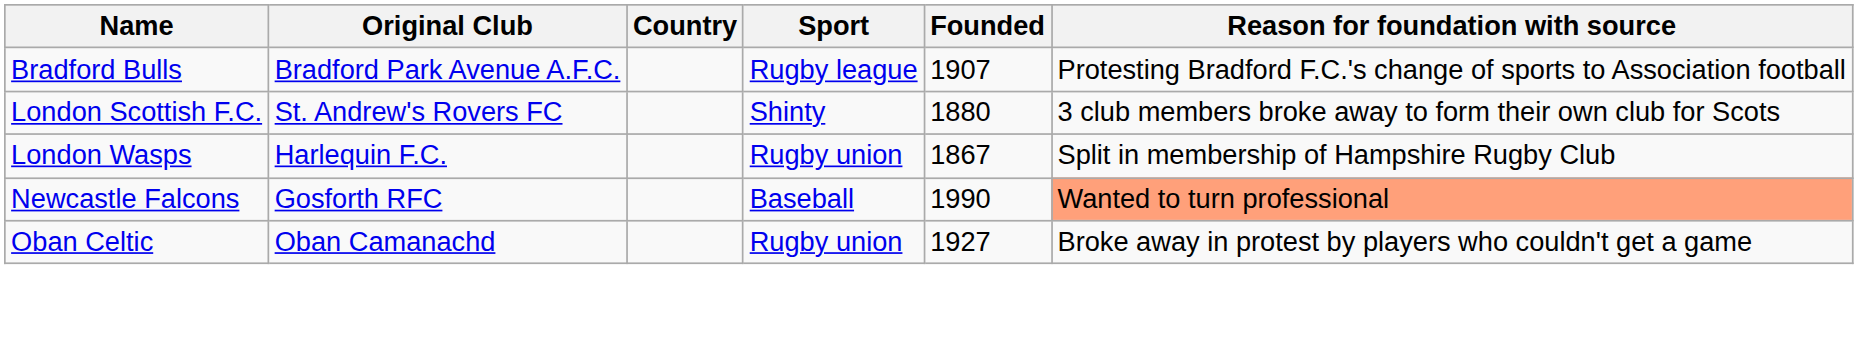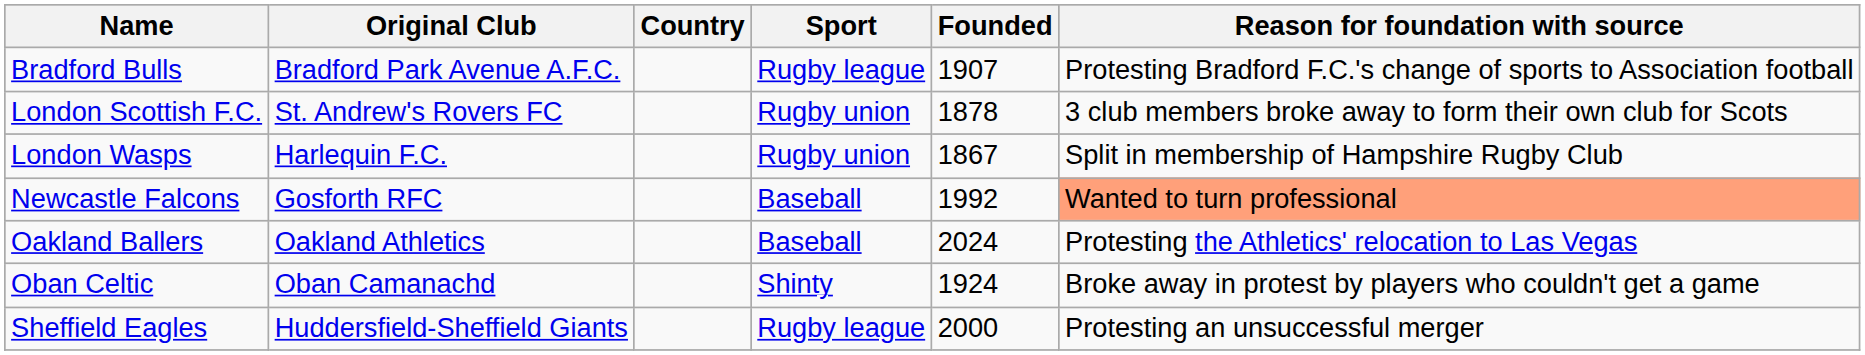 <table class="sortable wikitable">
 <tr>
 <th>Name</th>
 <th>Original Club</th>
 <th>Country</th>
 <th>Sport</th>
 <th>Founded</th>
 <th>Reason for foundation with source</th>
 </tr>
 <tr>
 <td><a href='#'>Bradford Bulls</a></td>
 <td><a href='#'>Bradford Park Avenue A.F.C.</a></td>
 <td></td>
 <td><a href='#'>Rugby league</a></td>
 <td>1907</td>
 <td>Protesting Bradford F.C.'s change of sports to Association football</td>
 </tr>
 <tr>
 <td><a href='#'>London Scottish F.C.</a></td>
 <td><a href='#'>St. Andrew's Rovers FC</a></td>
 <td></td>
-<td><a href='#'>Shinty</a></td>
-<td>1880</td>
+<td><a href='#'>Rugby union</a></td>
+<td>1878</td>
 <td>3 club members broke away to form their own club for Scots</td>
 </tr>
 <tr>
 <td><a href='#'>London Wasps</a></td>
 <td><a href='#'>Harlequin F.C.</a></td>
 <td></td>
 <td><a href='#'>Rugby union</a></td>
 <td>1867</td>
 <td>Split in membership of Hampshire Rugby Club</td>
 </tr>
 <tr>
 <td><a href='#'>Newcastle Falcons</a></td>
 <td><a href='#'>Gosforth RFC</a></td>
 <td></td>
 <td><a href='#'>Baseball</a></td>
-<td>1990</td>
+<td>1992</td>
 <td style="background: lightsalmon;">Wanted to turn professional</td>
+</tr>
+<tr>
+<td><a href='#'>Oakland Ballers</a></td>
+<td><a href='#'>Oakland Athletics</a></td>
+<td></td>
+<td><a href='#'>Baseball</a></td>
+<td>2024</td>
+<td>Protesting <a href='#'>the Athletics' relocation to Las Vegas</a></td>
 </tr>
 <tr>
 <td><a href='#'>Oban Celtic</a></td>
 <td><a href='#'>Oban Camanachd</a></td>
 <td></td>
-<td><a href='#'>Rugby union</a></td>
-<td>1927</td>
+<td><a href='#'>Shinty</a></td>
+<td>1924</td>
 <td>Broke away in protest by players who couldn't get a game</td>
 </tr>
+<tr>
+<td><a href='#'>Sheffield Eagles</a></td>
+<td><a href='#'>Huddersfield-Sheffield Giants</a></td>
+<td></td>
+<td><a href='#'>Rugby league</a></td>
+<td>2000</td>
+<td>Protesting an unsuccessful merger</td>
+</tr>
 </table>
